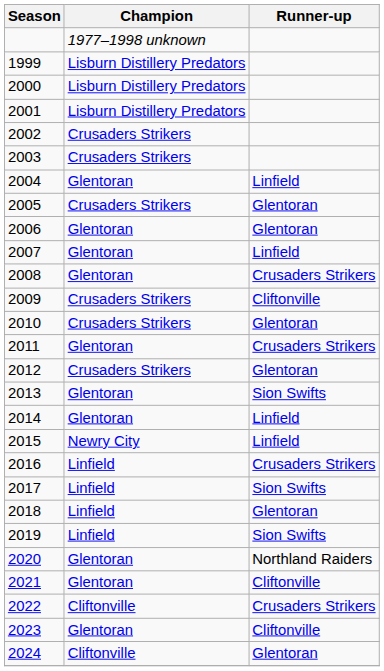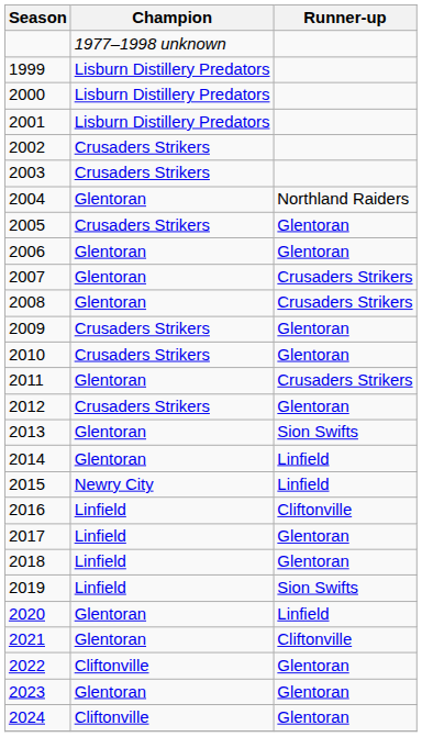 <table class="wikitable sortable">
 <tr>
 <th>Season</th>
 <th>Champion</th>
 <th>Runner-up</th>
 </tr>
 <tr>
 <td></td>
 <td><em>1977–1998 unknown</em></td>
 <td></td>
 </tr>
 <tr>
 <td>1999</td>
 <td><a href='#'>Lisburn Distillery Predators</a></td>
 <td></td>
 </tr>
 <tr>
 <td>2000</td>
 <td><a href='#'>Lisburn Distillery Predators</a></td>
 <td></td>
 </tr>
 <tr>
 <td>2001</td>
 <td><a href='#'>Lisburn Distillery Predators</a></td>
 <td></td>
 </tr>
 <tr>
 <td>2002</td>
 <td><a href='#'>Crusaders Strikers</a></td>
 <td></td>
 </tr>
 <tr>
 <td>2003</td>
 <td><a href='#'>Crusaders Strikers</a></td>
 <td></td>
 </tr>
 <tr>
 <td>2004</td>
 <td><a href='#'>Glentoran</a></td>
-<td><a href='#'>Linfield</a></td>
+<td>Northland Raiders</td>
 </tr>
 <tr>
 <td>2005</td>
 <td><a href='#'>Crusaders Strikers</a></td>
 <td><a href='#'>Glentoran</a></td>
 </tr>
 <tr>
 <td>2006</td>
 <td><a href='#'>Glentoran</a></td>
 <td><a href='#'>Glentoran</a></td>
 </tr>
 <tr>
 <td>2007</td>
 <td><a href='#'>Glentoran</a></td>
-<td><a href='#'>Linfield</a></td>
+<td><a href='#'>Crusaders Strikers</a></td>
 </tr>
 <tr>
 <td>2008</td>
 <td><a href='#'>Glentoran</a></td>
 <td><a href='#'>Crusaders Strikers</a></td>
 </tr>
 <tr>
 <td>2009</td>
 <td><a href='#'>Crusaders Strikers</a></td>
-<td><a href='#'>Cliftonville</a></td>
+<td><a href='#'>Glentoran</a></td>
 </tr>
 <tr>
 <td>2010</td>
 <td><a href='#'>Crusaders Strikers</a></td>
 <td><a href='#'>Glentoran</a></td>
 </tr>
 <tr>
 <td>2011</td>
 <td><a href='#'>Glentoran</a></td>
 <td><a href='#'>Crusaders Strikers</a></td>
 </tr>
 <tr>
 <td>2012</td>
 <td><a href='#'>Crusaders Strikers</a></td>
 <td><a href='#'>Glentoran</a></td>
 </tr>
 <tr>
 <td>2013</td>
 <td><a href='#'>Glentoran</a></td>
 <td><a href='#'>Sion Swifts</a></td>
 </tr>
 <tr>
 <td>2014</td>
 <td><a href='#'>Glentoran</a></td>
 <td><a href='#'>Linfield</a></td>
 </tr>
 <tr>
 <td>2015</td>
 <td><a href='#'>Newry City</a></td>
 <td><a href='#'>Linfield</a></td>
 </tr>
 <tr>
 <td>2016</td>
 <td><a href='#'>Linfield</a></td>
-<td><a href='#'>Crusaders Strikers</a></td>
+<td><a href='#'>Cliftonville</a></td>
 </tr>
 <tr>
 <td>2017</td>
 <td><a href='#'>Linfield</a></td>
-<td><a href='#'>Sion Swifts</a></td>
+<td><a href='#'>Glentoran</a></td>
 </tr>
 <tr>
 <td>2018</td>
 <td><a href='#'>Linfield</a></td>
 <td><a href='#'>Glentoran</a></td>
 </tr>
 <tr>
 <td>2019</td>
 <td><a href='#'>Linfield</a></td>
 <td><a href='#'>Sion Swifts</a></td>
 </tr>
 <tr>
 <td><a href='#'>2020</a></td>
 <td><a href='#'>Glentoran</a></td>
-<td>Northland Raiders</td>
+<td><a href='#'>Linfield</a></td>
 </tr>
 <tr>
 <td><a href='#'>2021</a></td>
 <td><a href='#'>Glentoran</a></td>
 <td><a href='#'>Cliftonville</a></td>
 </tr>
 <tr>
 <td><a href='#'>2022</a></td>
 <td><a href='#'>Cliftonville</a></td>
-<td><a href='#'>Crusaders Strikers</a></td>
+<td><a href='#'>Glentoran</a></td>
 </tr>
 <tr>
 <td><a href='#'>2023</a></td>
 <td><a href='#'>Glentoran</a></td>
-<td><a href='#'>Cliftonville</a></td>
+<td><a href='#'>Glentoran</a></td>
 </tr>
 <tr>
 <td><a href='#'>2024</a></td>
 <td><a href='#'>Cliftonville</a></td>
 <td><a href='#'>Glentoran</a></td>
 </tr>
 <tr>
 </tr>
 </table>
